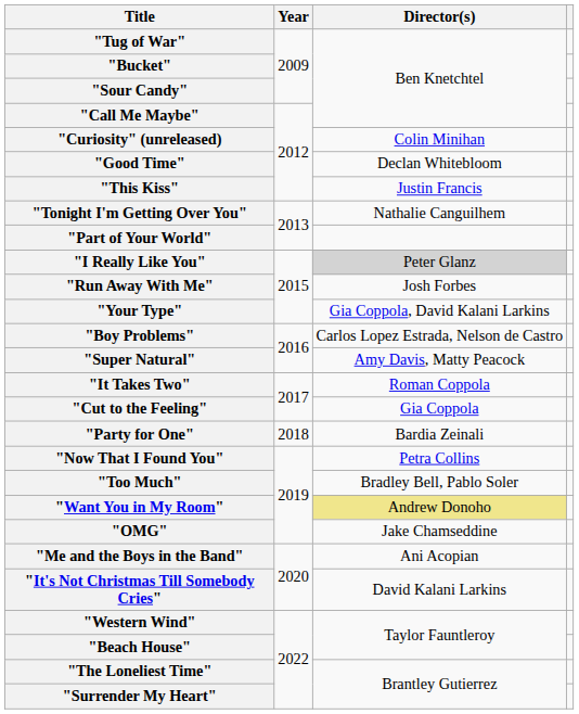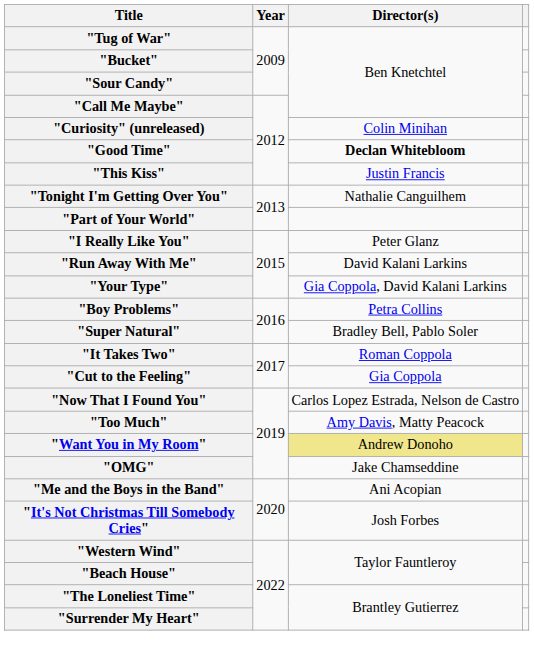 <table class="wikitable plainrowheaders" style="text-align:center;">
 <tr>
 <th scope="col" style="width:17em;">Title</th>
 <th scope="col">Year</th>
 <th scope="col">Director(s)</th>
 <th scope="col"></th>
 </tr>
 <tr>
 <th scope="row">"Tug of War"</th>
 <td rowspan="3">2009</td>
 <td rowspan="4">Ben Knetchtel</td>
 <td></td>
 </tr>
 <tr>
 <th scope="row">"Bucket"</th>
 <td></td>
 </tr>
 <tr>
 <th scope="row">"Sour Candy" <br> </th>
 <td></td>
 </tr>
 <tr>
 <th scope="row">"Call Me Maybe"</th>
 <td rowspan="4">2012</td>
 <td></td>
 </tr>
 <tr>
 <th scope="row">"Curiosity" <span>(unreleased)</span></th>
 <td><a href='#'>Colin Minihan</a></td>
 <td></td>
 </tr>
 <tr>
 <th scope="row">"Good Time" <br> </th>
-<td>Declan Whitebloom</td>
+<td><strong>Declan Whitebloom</strong></td>
 <td></td>
 </tr>
 <tr>
 <th scope="row">"This Kiss"</th>
 <td><a href='#'>Justin Francis</a></td>
 <td></td>
 </tr>
 <tr>
 <th scope="row">"Tonight I'm Getting Over You"</th>
 <td rowspan="2">2013</td>
 <td>Nathalie Canguilhem</td>
 <td></td>
 </tr>
 <tr>
 <th scope="row">"Part of Your World"</th>
 <td></td>
 <td></td>
 </tr>
 <tr>
 <th scope="row">"I Really Like You"</th>
 <td rowspan="3">2015</td>
-<td style="background: lightgrey;">Peter Glanz</td>
+<td>Peter Glanz</td>
 <td></td>
 </tr>
 <tr>
 <th scope="row">"Run Away With Me"</th>
-<td>Josh Forbes</td>
+<td>David Kalani Larkins</td>
 <td></td>
 </tr>
 <tr>
 <th scope="row">"Your Type"</th>
 <td><a href='#'>Gia Coppola</a>, David Kalani Larkins</td>
 <td></td>
 </tr>
 <tr>
 <th scope="row">"Boy Problems"</th>
 <td rowspan="2">2016</td>
-<td>Carlos Lopez Estrada, Nelson de Castro</td>
+<td><a href='#'>Petra Collins</a></td>
 <td></td>
 </tr>
 <tr>
 <th scope="row">"Super Natural" <br> </th>
-<td><a href='#'>Amy Davis</a>, Matty Peacock</td>
+<td>Bradley Bell, Pablo Soler</td>
 <td></td>
 </tr>
 <tr>
 <th scope="row">"It Takes Two" <br> </th>
 <td rowspan="2">2017</td>
 <td><a href='#'>Roman Coppola</a></td>
 <td></td>
 </tr>
 <tr>
 <th scope="row">"Cut to the Feeling"</th>
 <td><a href='#'>Gia Coppola</a></td>
 <td></td>
 </tr>
 <tr>
-<th scope="row">"Party for One"</th>
-<td rowspan="1">2018</td>
-<td>Bardia Zeinali</td>
-<td></td>
-</tr>
-<tr>
 <th scope="row">"Now That I Found You"</th>
 <td rowspan="4">2019</td>
-<td><a href='#'>Petra Collins</a></td>
+<td>Carlos Lopez Estrada, Nelson de Castro</td>
 <td></td>
 </tr>
 <tr>
 <th scope="row">"Too Much"</th>
-<td>Bradley Bell, Pablo Soler</td>
+<td><a href='#'>Amy Davis</a>, Matty Peacock</td>
 <td></td>
 </tr>
 <tr>
 <th scope="row">"<a href='#'>Want You in My Room</a>"</th>
 <td style="background: khaki;">Andrew Donoho</td>
 <td></td>
 </tr>
 <tr>
 <th scope="row">"OMG" <br> </th>
 <td>Jake Chamseddine</td>
 <td></td>
 </tr>
 <tr>
 <th scope="row">"Me and the Boys in the Band"</th>
 <td rowspan="2">2020</td>
 <td>Ani Acopian</td>
 <td></td>
 </tr>
 <tr>
 <th scope="row">"<a href='#'>It's Not Christmas Till Somebody Cries</a>"</th>
-<td>David Kalani Larkins</td>
+<td>Josh Forbes</td>
 <td></td>
 </tr>
 <tr>
 <th scope="row">"Western Wind"</th>
 <td rowspan="4">2022</td>
 <td rowspan="2">Taylor Fauntleroy</td>
 <td></td>
 </tr>
 <tr>
 <th scope="row">"Beach House"</th>
 <td></td>
 </tr>
 <tr>
 <th scope="row">"The Loneliest Time" <br> </th>
 <td rowspan="2">Brantley Gutierrez</td>
 <td></td>
 </tr>
 <tr>
 <th scope="row">"Surrender My Heart"</th>
 <td></td>
 </tr>
 </table>
